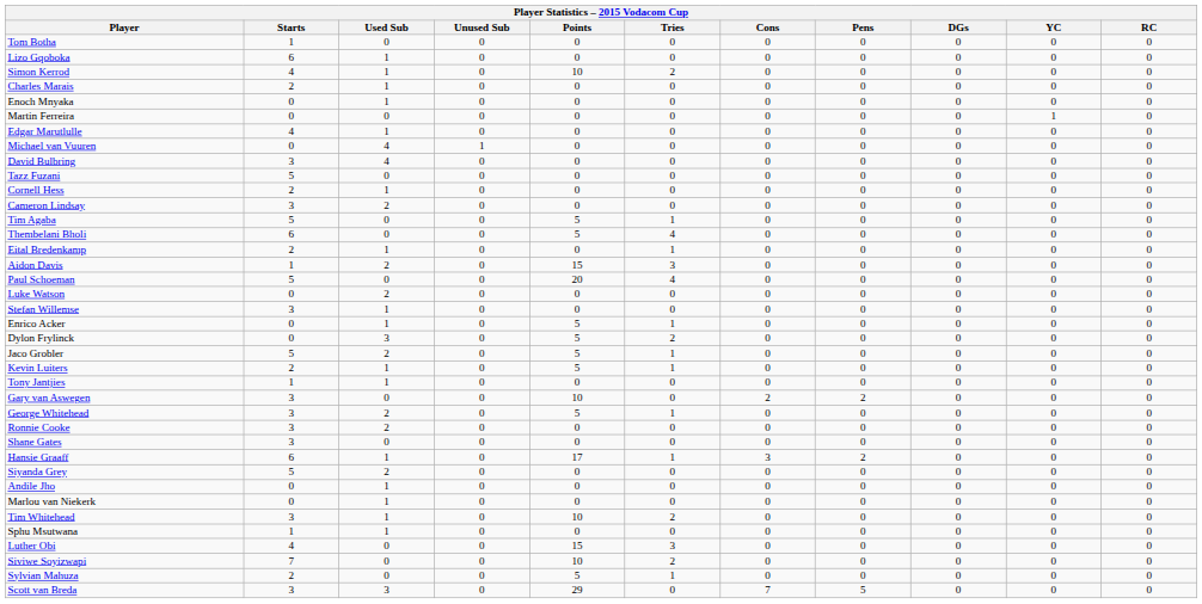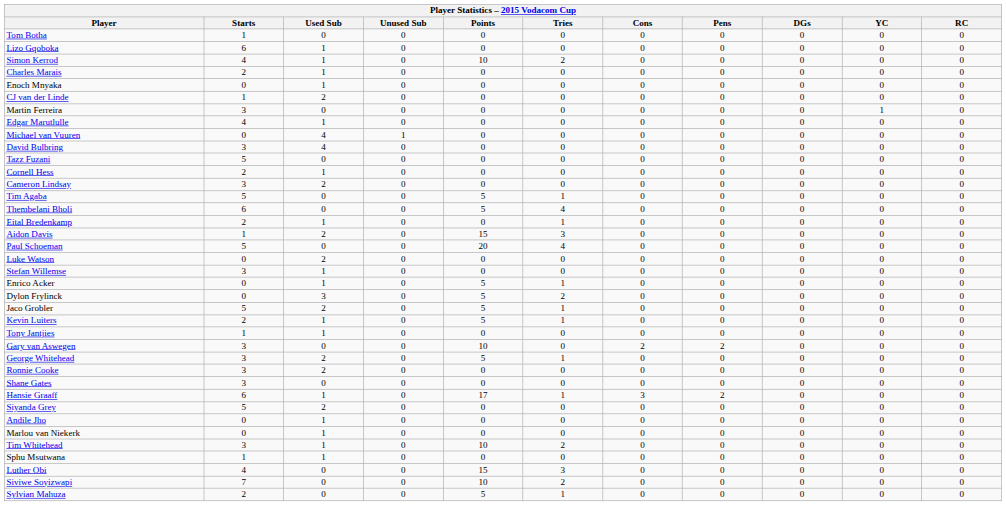 <table class="wikitable sortable"  style="text-align:center; line-height:90%; font-size:90%; width:100%;">
 <tr>
 <th colspan=11>Player Statistics – <a href='#'>2015 Vodacom Cup</a></th>
 </tr>
 <tr>
 <th style="width:20%;">Player</th>
 <th style="width:8%;">Starts</th>
 <th style="width:8%;">Used Sub</th>
 <th style="width:8%;">Unused Sub</th>
 <th style="width:8%;">Points</th>
 <th style="width:8%;">Tries</th>
 <th style="width:8%;">Cons</th>
 <th style="width:8%;">Pens</th>
 <th style="width:8%;">DGs</th>
 <th style="width:8%;">YC</th>
 <th style="width:8%;">RC<br></th>
 </tr>
 <tr>
 <td align=left><a href='#'>Tom Botha</a></td>
 <td>1</td>
 <td>0</td>
 <td>0</td>
 <td>0</td>
 <td>0</td>
 <td>0</td>
 <td>0</td>
 <td>0</td>
 <td>0</td>
 <td>0</td>
 </tr>
 <tr>
 <td align=left><a href='#'>Lizo Gqoboka</a></td>
 <td>6</td>
 <td>1</td>
 <td>0</td>
 <td>0</td>
 <td>0</td>
 <td>0</td>
 <td>0</td>
 <td>0</td>
 <td>0</td>
 <td>0</td>
 </tr>
 <tr>
 <td align=left><a href='#'>Simon Kerrod</a></td>
 <td>4</td>
 <td>1</td>
 <td>0</td>
 <td>10</td>
 <td>2</td>
 <td>0</td>
 <td>0</td>
 <td>0</td>
 <td>0</td>
 <td>0</td>
 </tr>
 <tr>
 <td align=left><a href='#'>Charles Marais</a></td>
 <td>2</td>
 <td>1</td>
 <td>0</td>
 <td>0</td>
 <td>0</td>
 <td>0</td>
 <td>0</td>
 <td>0</td>
 <td>0</td>
 <td>0</td>
 </tr>
 <tr>
 <td align=left>Enoch Mnyaka</td>
 <td>0</td>
 <td>1</td>
 <td>0</td>
 <td>0</td>
 <td>0</td>
 <td>0</td>
 <td>0</td>
 <td>0</td>
 <td>0</td>
 <td>0</td>
 </tr>
 <tr>
+<td align=left><a href='#'>CJ van der Linde</a></td>
+<td>1</td>
+<td>2</td>
+<td>0</td>
+<td>0</td>
+<td>0</td>
+<td>0</td>
+<td>0</td>
+<td>0</td>
+<td>0</td>
+<td>0</td>
+</tr>
+<tr>
 <td align=left>Martin Ferreira</td>
-<td>0</td>
+<td>3</td>
 <td>0</td>
 <td>0</td>
 <td>0</td>
 <td>0</td>
 <td>0</td>
 <td>0</td>
 <td>0</td>
 <td>1</td>
 <td>0</td>
 </tr>
 <tr>
 <td align=left><a href='#'>Edgar Marutlulle</a></td>
 <td>4</td>
 <td>1</td>
 <td>0</td>
 <td>0</td>
 <td>0</td>
 <td>0</td>
 <td>0</td>
 <td>0</td>
 <td>0</td>
 <td>0</td>
 </tr>
 <tr>
 <td align=left><a href='#'>Michael van Vuuren</a></td>
 <td>0</td>
 <td>4</td>
 <td>1</td>
 <td>0</td>
 <td>0</td>
 <td>0</td>
 <td>0</td>
 <td>0</td>
 <td>0</td>
 <td>0</td>
 </tr>
 <tr>
 <td align=left><a href='#'>David Bulbring</a></td>
 <td>3</td>
 <td>4</td>
 <td>0</td>
 <td>0</td>
 <td>0</td>
 <td>0</td>
 <td>0</td>
 <td>0</td>
 <td>0</td>
 <td>0</td>
 </tr>
 <tr>
 <td align=left><a href='#'>Tazz Fuzani</a></td>
 <td>5</td>
 <td>0</td>
 <td>0</td>
 <td>0</td>
 <td>0</td>
 <td>0</td>
 <td>0</td>
 <td>0</td>
 <td>0</td>
 <td>0</td>
 </tr>
 <tr>
 <td align=left><a href='#'>Cornell Hess</a></td>
 <td>2</td>
 <td>1</td>
 <td>0</td>
 <td>0</td>
 <td>0</td>
 <td>0</td>
 <td>0</td>
 <td>0</td>
 <td>0</td>
 <td>0</td>
 </tr>
 <tr>
 <td align=left><a href='#'>Cameron Lindsay</a></td>
 <td>3</td>
 <td>2</td>
 <td>0</td>
 <td>0</td>
 <td>0</td>
 <td>0</td>
 <td>0</td>
 <td>0</td>
 <td>0</td>
 <td>0</td>
 </tr>
 <tr>
 <td align=left><a href='#'>Tim Agaba</a></td>
 <td>5</td>
 <td>0</td>
 <td>0</td>
 <td>5</td>
 <td>1</td>
 <td>0</td>
 <td>0</td>
 <td>0</td>
 <td>0</td>
 <td>0</td>
 </tr>
 <tr>
 <td align=left><a href='#'>Thembelani Bholi</a></td>
 <td>6</td>
 <td>0</td>
 <td>0</td>
 <td>5</td>
 <td>4</td>
 <td>0</td>
 <td>0</td>
 <td>0</td>
 <td>0</td>
 <td>0</td>
 </tr>
 <tr>
 <td align=left><a href='#'>Eital Bredenkamp</a></td>
 <td>2</td>
 <td>1</td>
 <td>0</td>
 <td>0</td>
 <td>1</td>
 <td>0</td>
 <td>0</td>
 <td>0</td>
 <td>0</td>
 <td>0</td>
 </tr>
 <tr>
 <td align=left><a href='#'>Aidon Davis</a></td>
 <td>1</td>
 <td>2</td>
 <td>0</td>
 <td>15</td>
 <td>3</td>
 <td>0</td>
 <td>0</td>
 <td>0</td>
 <td>0</td>
 <td>0</td>
 </tr>
 <tr>
 <td align=left><a href='#'>Paul Schoeman</a></td>
 <td>5</td>
 <td>0</td>
 <td>0</td>
 <td>20</td>
 <td>4</td>
 <td>0</td>
 <td>0</td>
 <td>0</td>
 <td>0</td>
 <td>0</td>
 </tr>
 <tr>
 <td align=left><a href='#'>Luke Watson</a></td>
 <td>0</td>
 <td>2</td>
 <td>0</td>
 <td>0</td>
 <td>0</td>
 <td>0</td>
 <td>0</td>
 <td>0</td>
 <td>0</td>
 <td>0</td>
 </tr>
 <tr>
 <td align=left><a href='#'>Stefan Willemse</a></td>
 <td>3</td>
 <td>1</td>
 <td>0</td>
 <td>0</td>
 <td>0</td>
 <td>0</td>
 <td>0</td>
 <td>0</td>
 <td>0</td>
 <td>0</td>
 </tr>
 <tr>
 <td align=left>Enrico Acker</td>
 <td>0</td>
 <td>1</td>
 <td>0</td>
 <td>5</td>
 <td>1</td>
 <td>0</td>
 <td>0</td>
 <td>0</td>
 <td>0</td>
 <td>0</td>
 </tr>
 <tr>
 <td align=left>Dylon Frylinck</td>
 <td>0</td>
 <td>3</td>
 <td>0</td>
 <td>5</td>
 <td>2</td>
 <td>0</td>
 <td>0</td>
 <td>0</td>
 <td>0</td>
 <td>0</td>
 </tr>
 <tr>
 <td align=left>Jaco Grobler</td>
 <td>5</td>
 <td>2</td>
 <td>0</td>
 <td>5</td>
 <td>1</td>
 <td>0</td>
 <td>0</td>
 <td>0</td>
 <td>0</td>
 <td>0</td>
 </tr>
 <tr>
 <td align=left><a href='#'>Kevin Luiters</a></td>
 <td>2</td>
 <td>1</td>
 <td>0</td>
 <td>5</td>
 <td>1</td>
 <td>0</td>
 <td>0</td>
 <td>0</td>
 <td>0</td>
 <td>0</td>
 </tr>
 <tr>
 <td align=left><a href='#'>Tony Jantjies</a></td>
 <td>1</td>
 <td>1</td>
 <td>0</td>
 <td>0</td>
 <td>0</td>
 <td>0</td>
 <td>0</td>
 <td>0</td>
 <td>0</td>
 <td>0</td>
 </tr>
 <tr>
 <td align=left><a href='#'>Gary van Aswegen</a></td>
 <td>3</td>
 <td>0</td>
 <td>0</td>
 <td>10</td>
 <td>0</td>
 <td>2</td>
 <td>2</td>
 <td>0</td>
 <td>0</td>
 <td>0</td>
 </tr>
 <tr>
 <td align=left><a href='#'>George Whitehead</a></td>
 <td>3</td>
 <td>2</td>
 <td>0</td>
 <td>5</td>
 <td>1</td>
 <td>0</td>
 <td>0</td>
 <td>0</td>
 <td>0</td>
 <td>0</td>
 </tr>
 <tr>
 <td align=left><a href='#'>Ronnie Cooke</a></td>
 <td>3</td>
 <td>2</td>
 <td>0</td>
 <td>0</td>
 <td>0</td>
 <td>0</td>
 <td>0</td>
 <td>0</td>
 <td>0</td>
 <td>0</td>
 </tr>
 <tr>
 <td align=left><a href='#'>Shane Gates</a></td>
 <td>3</td>
 <td>0</td>
 <td>0</td>
 <td>0</td>
 <td>0</td>
 <td>0</td>
 <td>0</td>
 <td>0</td>
 <td>0</td>
 <td>0</td>
 </tr>
 <tr>
 <td align=left><a href='#'>Hansie Graaff</a></td>
 <td>6</td>
 <td>1</td>
 <td>0</td>
 <td>17</td>
 <td>1</td>
 <td>3</td>
 <td>2</td>
 <td>0</td>
 <td>0</td>
 <td>0</td>
 </tr>
 <tr>
 <td align=left><a href='#'>Siyanda Grey</a></td>
 <td>5</td>
 <td>2</td>
 <td>0</td>
 <td>0</td>
 <td>0</td>
 <td>0</td>
 <td>0</td>
 <td>0</td>
 <td>0</td>
 <td>0</td>
 </tr>
 <tr>
 <td align=left><a href='#'>Andile Jho</a></td>
 <td>0</td>
 <td>1</td>
 <td>0</td>
 <td>0</td>
 <td>0</td>
 <td>0</td>
 <td>0</td>
 <td>0</td>
 <td>0</td>
 <td>0</td>
 </tr>
 <tr>
 <td align=left>Marlou van Niekerk</td>
 <td>0</td>
 <td>1</td>
 <td>0</td>
 <td>0</td>
 <td>0</td>
 <td>0</td>
 <td>0</td>
 <td>0</td>
 <td>0</td>
 <td>0</td>
 </tr>
 <tr>
 <td align=left><a href='#'>Tim Whitehead</a></td>
 <td>3</td>
 <td>1</td>
 <td>0</td>
 <td>10</td>
 <td>2</td>
 <td>0</td>
 <td>0</td>
 <td>0</td>
 <td>0</td>
 <td>0</td>
 </tr>
 <tr>
 <td align=left>Sphu Msutwana</td>
 <td>1</td>
 <td>1</td>
 <td>0</td>
 <td>0</td>
 <td>0</td>
 <td>0</td>
 <td>0</td>
 <td>0</td>
 <td>0</td>
 <td>0</td>
 </tr>
 <tr>
 <td align=left><a href='#'>Luther Obi</a></td>
 <td>4</td>
 <td>0</td>
 <td>0</td>
 <td>15</td>
 <td>3</td>
 <td>0</td>
 <td>0</td>
 <td>0</td>
 <td>0</td>
 <td>0</td>
 </tr>
 <tr>
 <td align=left><a href='#'>Siviwe Soyizwapi</a></td>
 <td>7</td>
 <td>0</td>
 <td>0</td>
 <td>10</td>
 <td>2</td>
 <td>0</td>
 <td>0</td>
 <td>0</td>
 <td>0</td>
 <td>0</td>
 </tr>
 <tr>
 <td align=left><a href='#'>Sylvian Mahuza</a></td>
 <td>2</td>
 <td>0</td>
 <td>0</td>
 <td>5</td>
 <td>1</td>
 <td>0</td>
 <td>0</td>
 <td>0</td>
 <td>0</td>
 <td>0</td>
 </tr>
-<tr>
-<td align=left><a href='#'>Scott van Breda</a></td>
-<td>3</td>
-<td>3</td>
-<td>0</td>
-<td>29</td>
-<td>0</td>
-<td>7</td>
-<td>5</td>
-<td>0</td>
-<td>0</td>
-<td>0</td>
-</tr>
 </table>
